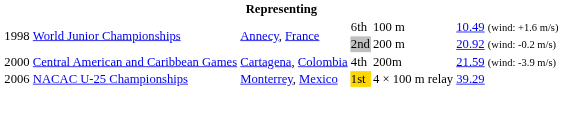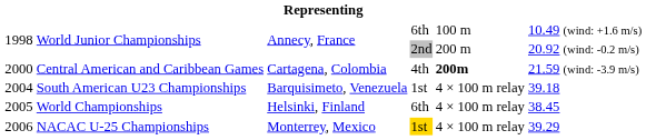 <table>
 <tr>
 <th colspan="6">Representing </th>
 </tr>
 <tr>
 <td rowspan=2>1998</td>
 <td rowspan=2><a href='#'>World Junior Championships</a></td>
 <td rowspan=2><a href='#'>Annecy</a>, <a href='#'>France</a></td>
 <td>6th</td>
 <td>100 m</td>
 <td><a href='#'>10.49</a> <small>(wind: +1.6 m/s)</small></td>
 </tr>
 <tr>
 <td bgcolor="silver">2nd</td>
 <td>200 m</td>
 <td><a href='#'>20.92</a> <small>(wind: -0.2 m/s)</small></td>
 </tr>
 <tr>
 <td>2000</td>
 <td><a href='#'>Central American and Caribbean Games</a></td>
 <td><a href='#'>Cartagena</a>, <a href='#'>Colombia</a></td>
 <td>4th</td>
-<td>200m</td>
+<td><strong>200m</strong></td>
 <td><a href='#'>21.59</a> <small>(wind: -3.9 m/s)</small></td>
+</tr>
+<tr>
+<td>2004</td>
+<td><a href='#'>South American U23 Championships</a></td>
+<td><a href='#'>Barquisimeto</a>, <a href='#'>Venezuela</a></td>
+<td>1st </td>
+<td>4 × 100 m relay</td>
+<td><a href='#'>39.18</a></td>
+</tr>
+<tr>
+<td>2005</td>
+<td><a href='#'>World Championships</a></td>
+<td><a href='#'>Helsinki</a>, <a href='#'>Finland</a></td>
+<td>6th</td>
+<td>4 × 100 m relay</td>
+<td><a href='#'>38.45</a></td>
 </tr>
 <tr>
 <td>2006</td>
 <td><a href='#'>NACAC U-25 Championships</a></td>
 <td><a href='#'>Monterrey</a>, <a href='#'>Mexico</a></td>
 <td bgcolor="gold">1st</td>
 <td>4 × 100 m relay</td>
 <td><a href='#'>39.29</a></td>
 </tr>
 </table>
